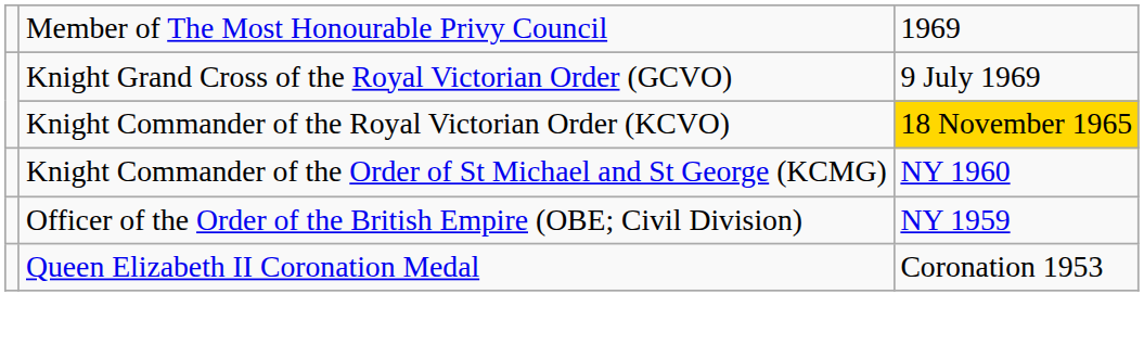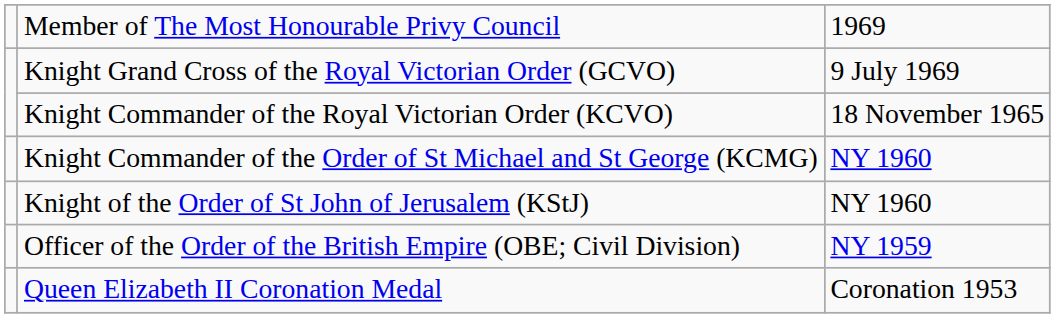 <table class="wikitable">
 <tr>
 <td></td>
 <td>Member of <a href='#'>The Most Honourable Privy Council</a></td>
 <td>1969</td>
 </tr>
 <tr>
 <td rowspan=2></td>
 <td>Knight Grand Cross of the <a href='#'>Royal Victorian Order</a> (GCVO)</td>
 <td>9 July 1969</td>
 </tr>
 <tr>
 <td>Knight Commander of the Royal Victorian Order (KCVO)</td>
-<td style="background: gold;">18 November 1965</td>
+<td>18 November 1965</td>
 </tr>
 <tr>
 <td></td>
 <td>Knight Commander of the <a href='#'>Order of St Michael and St George</a> (KCMG)</td>
 <td><a href='#'>NY 1960</a></td>
+</tr>
+<tr>
+<td></td>
+<td>Knight of the <a href='#'>Order of St John of Jerusalem</a> (KStJ)</td>
+<td>NY 1960</td>
 </tr>
 <tr>
 <td></td>
 <td>Officer of the <a href='#'>Order of the British Empire</a> (OBE; Civil Division)</td>
 <td><a href='#'>NY 1959</a></td>
 </tr>
 <tr>
 <td></td>
 <td><a href='#'>Queen Elizabeth II Coronation Medal</a></td>
 <td>Coronation 1953</td>
 </tr>
 </table>
